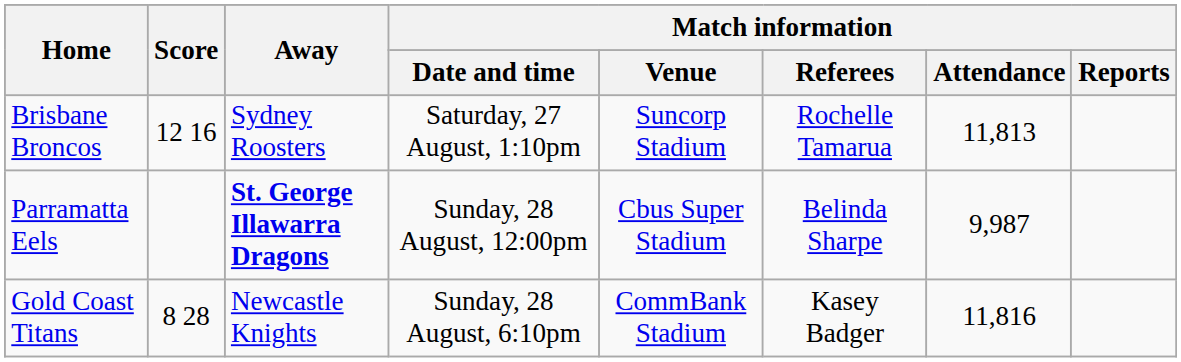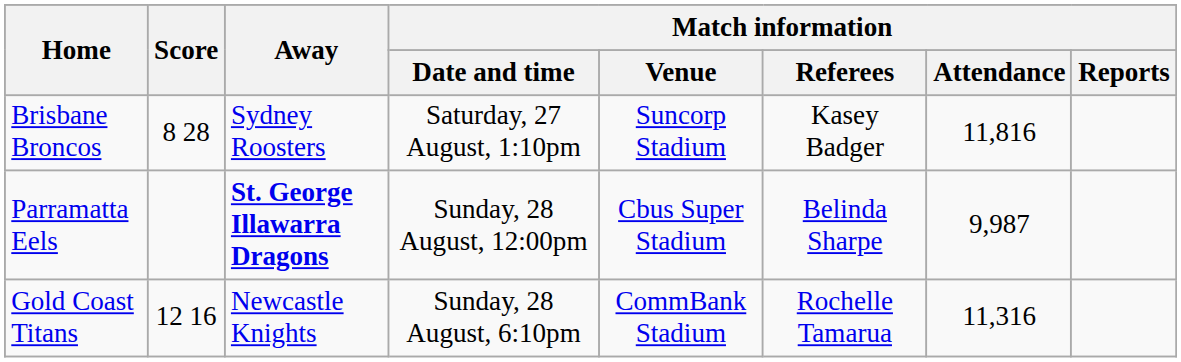 <table class="wikitable" width="100%" style="border-collapse:collapse; font-size:90%; text-align:center;">
 <tr>
 <th rowspan="2">Home</th>
 <th rowspan="2" text-align:center;>Score</th>
 <th rowspan="2">Away</th>
 <th colspan="6">Match information</th>
 </tr>
 <tr>
 <th width="18%">Date and time</th>
 <th width="14%">Venue</th>
 <th width="14%">Referees</th>
 <th width="5%">Attendance</th>
 <th width="5%">Reports</th>
 </tr>
 <tr>
 <td align="left"> <a href='#'>Brisbane Broncos</a></td>
-<td>12  16</td>
+<td>8  28</td>
 <td align="left"> <a href='#'>Sydney Roosters</a></td>
 <td>Saturday, 27 August, 1:10pm</td>
 <td><a href='#'>Suncorp Stadium</a></td>
-<td><a href='#'>Rochelle Tamarua</a></td>
-<td>11,813</td>
+<td>Kasey Badger</td>
+<td>11,816</td>
 <td></td>
 </tr>
 <tr>
 <td align="left"> <a href='#'>Parramatta Eels</a></td>
 <td></td>
 <td align="left"><strong> <a href='#'>St. George Illawarra Dragons</a></strong></td>
 <td>Sunday, 28 August, 12:00pm</td>
 <td><a href='#'>Cbus Super Stadium</a></td>
 <td><a href='#'>Belinda Sharpe</a></td>
 <td>9,987</td>
 <td></td>
 </tr>
 <tr>
 <td align="left"> <a href='#'>Gold Coast Titans</a></td>
-<td>8  28</td>
+<td>12  16</td>
 <td align="left"> <a href='#'>Newcastle Knights</a></td>
 <td>Sunday, 28 August, 6:10pm</td>
 <td><a href='#'>CommBank Stadium</a></td>
-<td>Kasey Badger</td>
-<td>11,816</td>
+<td><a href='#'>Rochelle Tamarua</a></td>
+<td>11,316</td>
 <td></td>
 </tr>
 </table>
